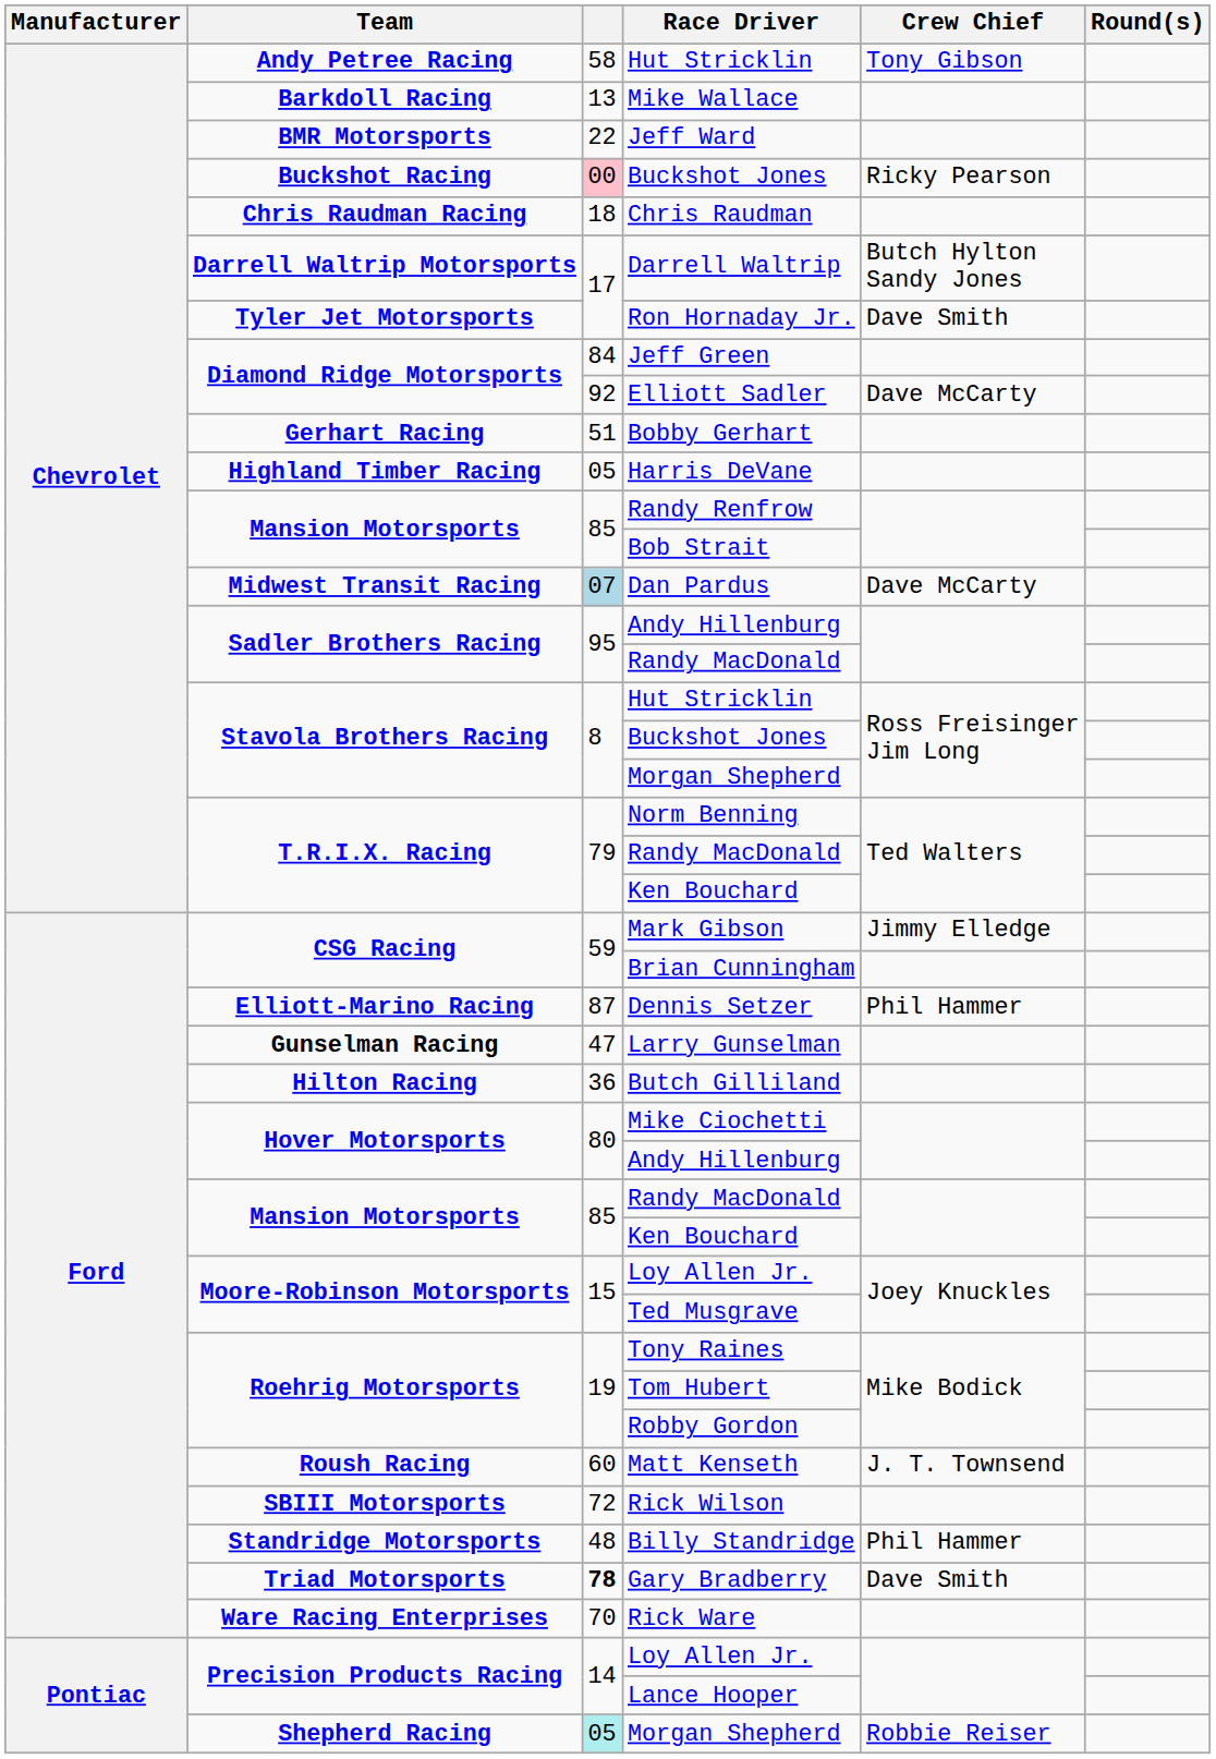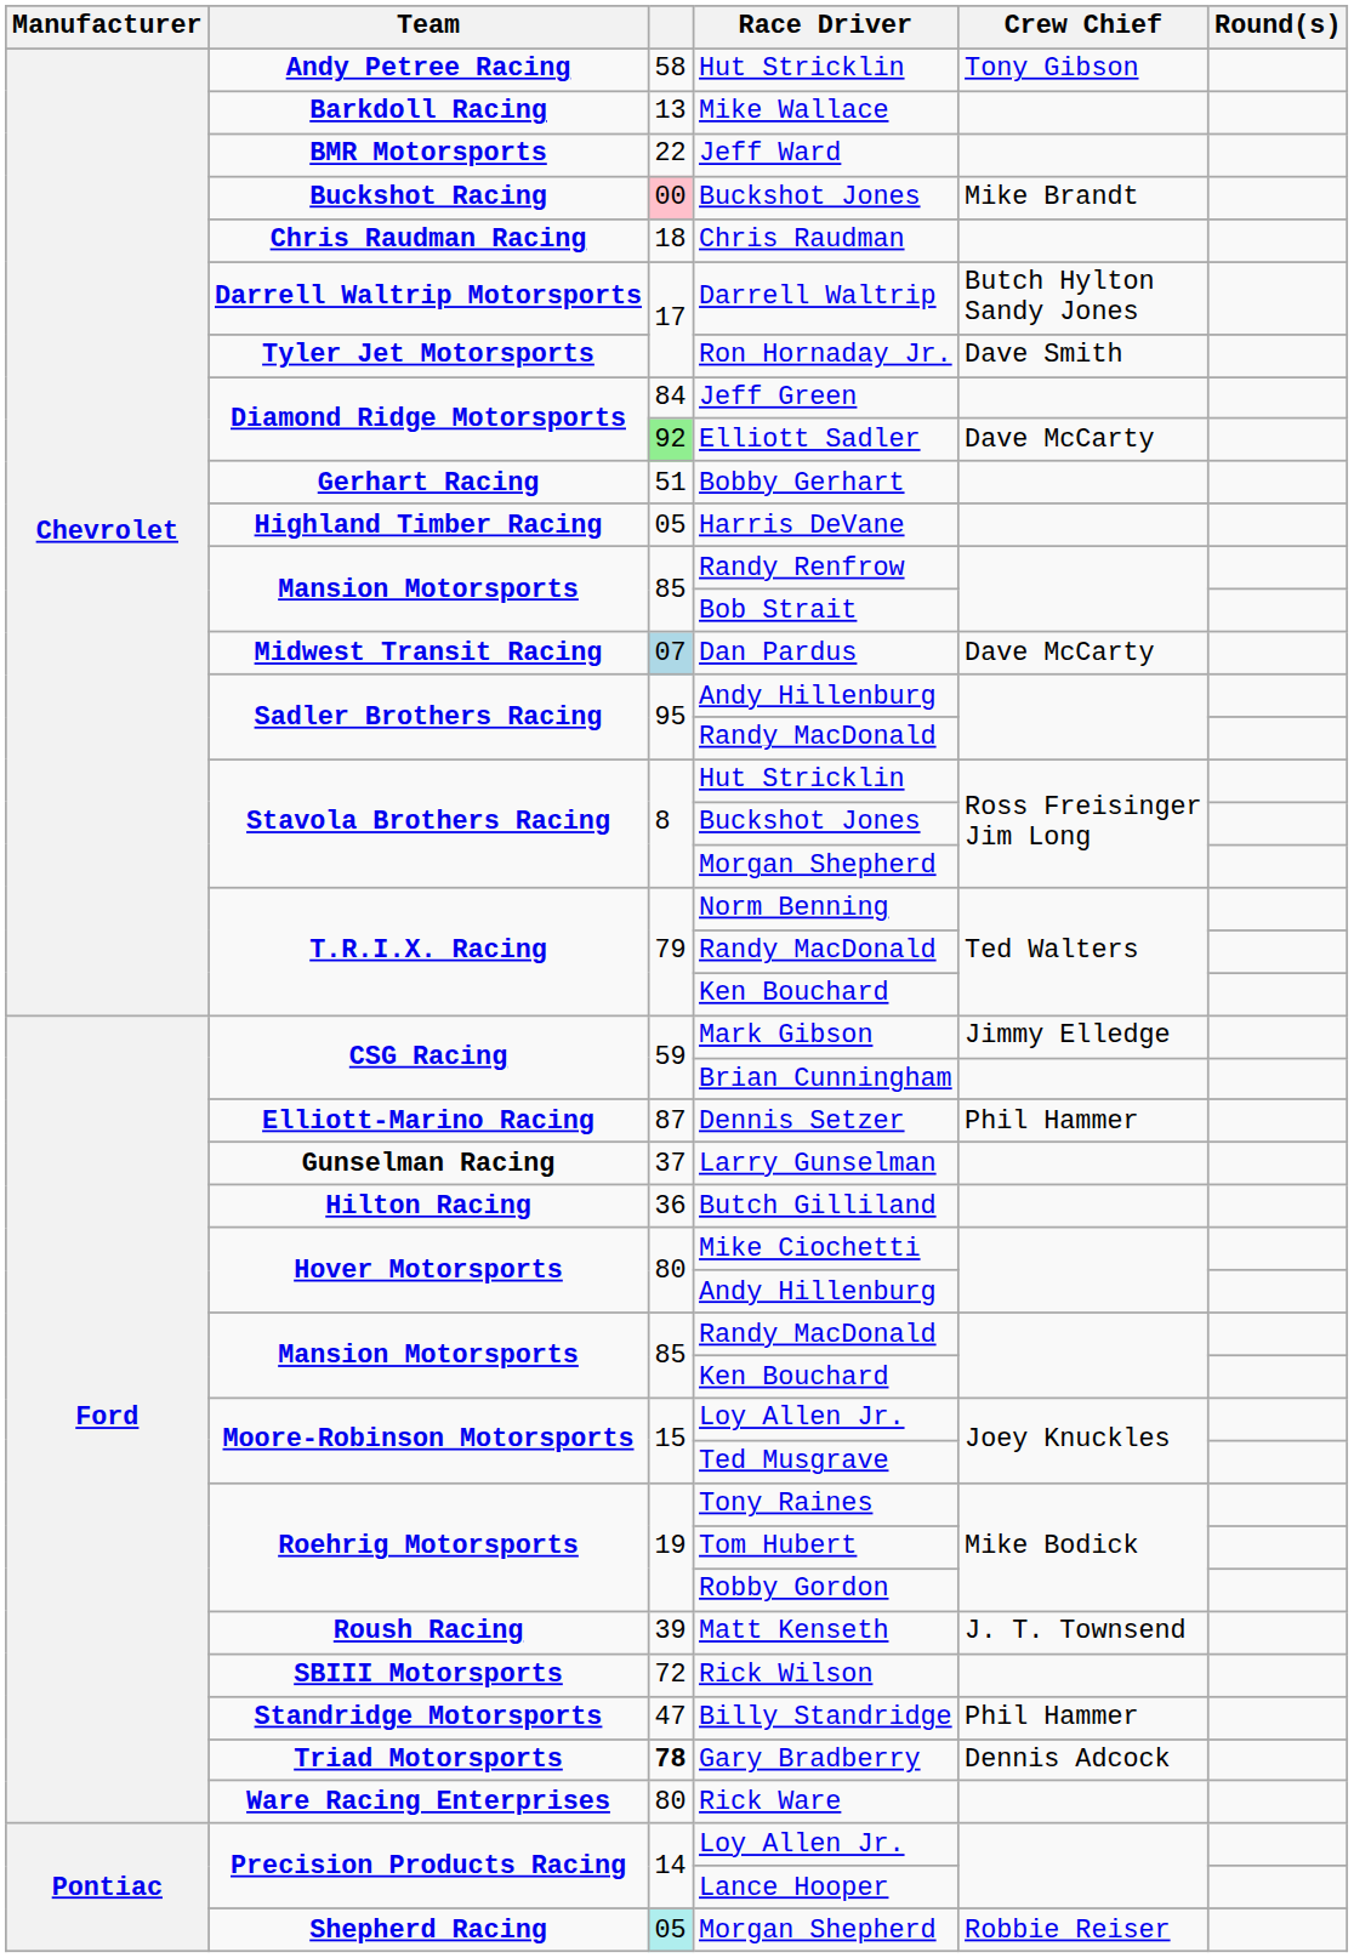 <table class="wikitable sortable" style="font-size: 95%;">
 <tr>
 <th>Manufacturer</th>
 <th>Team</th>
 <th></th>
 <th>Race Driver</th>
 <th>Crew Chief</th>
 <th>Round(s)</th>
 </tr>
 <tr>
 <th rowspan=22><a href='#'>Chevrolet</a></th>
 <td style="text-align:center;"><strong><a href='#'>Andy Petree Racing</a></strong></td>
 <td>58</td>
 <td><a href='#'>Hut Stricklin</a></td>
 <td><a href='#'>Tony Gibson</a></td>
 <td></td>
 </tr>
 <tr>
 <td style="text-align:center;"><strong><a href='#'>Barkdoll Racing</a></strong></td>
 <td>13</td>
 <td><a href='#'>Mike Wallace</a></td>
 <td></td>
 <td></td>
 </tr>
 <tr>
 <td style="text-align:center;"><strong><a href='#'>BMR Motorsports</a></strong></td>
 <td>22</td>
 <td><a href='#'>Jeff Ward</a></td>
 <td></td>
 <td></td>
 </tr>
 <tr>
 <td style="text-align:center;"><strong><a href='#'>Buckshot Racing</a></strong> <small></small></td>
 <td style="background: pink;">00</td>
 <td><a href='#'>Buckshot Jones</a></td>
-<td>Ricky Pearson</td>
+<td>Mike Brandt</td>
 <td></td>
 </tr>
 <tr>
 <td style="text-align:center;"><strong><a href='#'>Chris Raudman Racing</a></strong></td>
 <td>18</td>
 <td><a href='#'>Chris Raudman</a></td>
 <td></td>
 <td></td>
 </tr>
 <tr>
 <td style="text-align:center;"><strong><a href='#'>Darrell Waltrip Motorsports</a></strong></td>
 <td rowspan=2>17</td>
 <td><a href='#'>Darrell Waltrip</a></td>
 <td>Butch Hylton <small></small><br>Sandy Jones <small></small></td>
 <td></td>
 </tr>
 <tr>
 <td style="text-align:center;"><strong><a href='#'>Tyler Jet Motorsports</a></strong></td>
 <td><a href='#'>Ron Hornaday Jr.</a></td>
 <td>Dave Smith</td>
 <td></td>
 </tr>
 <tr>
 <td rowspan=2 style="text-align:center;"><strong><a href='#'>Diamond Ridge Motorsports</a></strong></td>
 <td>84</td>
 <td><a href='#'>Jeff Green</a></td>
 <td></td>
 <td></td>
 </tr>
 <tr>
-<td>92</td>
+<td style="background: lightgreen;">92</td>
 <td><a href='#'>Elliott Sadler</a></td>
 <td>Dave McCarty</td>
 <td></td>
 </tr>
 <tr>
 <td style="text-align:center;"><strong><a href='#'>Gerhart Racing</a></strong></td>
 <td>51</td>
 <td><a href='#'>Bobby Gerhart</a></td>
 <td></td>
 <td></td>
 </tr>
 <tr>
 <td style="text-align:center;"><strong><a href='#'>Highland Timber Racing</a></strong></td>
 <td>05</td>
 <td><a href='#'>Harris DeVane</a></td>
 <td></td>
 <td></td>
 </tr>
 <tr>
 <td rowspan=2 style="text-align:center;"><strong><a href='#'>Mansion Motorsports</a></strong></td>
 <td rowspan=2>85</td>
 <td><a href='#'>Randy Renfrow</a></td>
 <td rowspan=2></td>
 <td></td>
 </tr>
 <tr>
 <td><a href='#'>Bob Strait</a></td>
 <td></td>
 </tr>
 <tr>
 <td style="text-align:center;"><strong><a href='#'>Midwest Transit Racing</a></strong></td>
 <td style="background: lightblue;">07</td>
 <td><a href='#'>Dan Pardus</a></td>
 <td>Dave McCarty</td>
 <td></td>
 </tr>
 <tr>
 <td rowspan=2 style="text-align:center;"><strong><a href='#'>Sadler Brothers Racing</a></strong></td>
 <td rowspan=2>95</td>
 <td><a href='#'>Andy Hillenburg</a></td>
 <td rowspan=2></td>
 <td></td>
 </tr>
 <tr>
 <td><a href='#'>Randy MacDonald</a></td>
 <td></td>
 </tr>
 <tr>
 <td rowspan=3 style="text-align:center;"><strong><a href='#'>Stavola Brothers Racing</a></strong></td>
 <td rowspan=3>8</td>
 <td><a href='#'>Hut Stricklin</a></td>
 <td rowspan=3>Ross Freisinger <small></small><br>Jim Long <small></small></td>
 <td></td>
 </tr>
 <tr>
 <td><a href='#'>Buckshot Jones</a></td>
 <td></td>
 </tr>
 <tr>
 <td><a href='#'>Morgan Shepherd</a></td>
 <td></td>
 </tr>
 <tr>
 <td rowspan=3 style="text-align:center;"><strong><a href='#'>T.R.I.X. Racing</a></strong></td>
 <td rowspan=3>79</td>
 <td><a href='#'>Norm Benning</a></td>
 <td rowspan=3>Ted Walters</td>
 <td></td>
 </tr>
 <tr>
 <td><a href='#'>Randy MacDonald</a></td>
 <td></td>
 </tr>
 <tr>
 <td><a href='#'>Ken Bouchard</a></td>
 <td></td>
 </tr>
 <tr>
 <th rowspan=19><a href='#'>Ford</a></th>
 <td rowspan=2 style="text-align:center;"><strong><a href='#'>CSG Racing</a></strong></td>
 <td rowspan=2>59</td>
 <td><a href='#'>Mark Gibson</a></td>
 <td>Jimmy Elledge</td>
 <td></td>
 </tr>
 <tr>
 <td><a href='#'>Brian Cunningham</a></td>
 <td></td>
 <td></td>
 </tr>
 <tr>
 <td style="text-align:center;"><strong><a href='#'>Elliott-Marino Racing</a></strong></td>
 <td>87</td>
 <td><a href='#'>Dennis Setzer</a></td>
 <td>Phil Hammer</td>
 <td></td>
 </tr>
 <tr>
 <td style="text-align:center;"><strong>Gunselman Racing</strong></td>
-<td>47</td>
+<td>37</td>
 <td><a href='#'>Larry Gunselman</a></td>
 <td></td>
 <td></td>
 </tr>
 <tr>
 <td style="text-align:center;"><strong><a href='#'>Hilton Racing</a></strong></td>
 <td>36</td>
 <td><a href='#'>Butch Gilliland</a></td>
 <td></td>
 <td></td>
 </tr>
 <tr>
 <td rowspan=2 style="text-align:center;"><strong><a href='#'>Hover Motorsports</a></strong></td>
 <td rowspan=2>80</td>
 <td><a href='#'>Mike Ciochetti</a></td>
 <td rowspan=2></td>
 <td></td>
 </tr>
 <tr>
 <td><a href='#'>Andy Hillenburg</a></td>
 <td></td>
 </tr>
 <tr>
 <td rowspan=2 style="text-align:center;"><strong><a href='#'>Mansion Motorsports</a></strong></td>
 <td rowspan=2>85</td>
 <td><a href='#'>Randy MacDonald</a></td>
 <td rowspan=2></td>
 <td></td>
 </tr>
 <tr>
 <td><a href='#'>Ken Bouchard</a></td>
 <td></td>
 </tr>
 <tr>
 <td rowspan=2 style="text-align:center;"><strong><a href='#'>Moore-Robinson Motorsports</a></strong></td>
 <td rowspan=2>15</td>
 <td><a href='#'>Loy Allen Jr.</a></td>
 <td rowspan=2>Joey Knuckles</td>
 <td></td>
 </tr>
 <tr>
 <td><a href='#'>Ted Musgrave</a></td>
 <td></td>
 </tr>
 <tr>
 <td rowspan=3 style="text-align:center;"><strong><a href='#'>Roehrig Motorsports</a></strong></td>
 <td rowspan=3>19</td>
 <td><a href='#'>Tony Raines</a></td>
 <td rowspan=3>Mike Bodick</td>
 <td></td>
 </tr>
 <tr>
 <td><a href='#'>Tom Hubert</a></td>
 <td></td>
 </tr>
 <tr>
 <td><a href='#'>Robby Gordon</a></td>
 <td></td>
 </tr>
 <tr>
 <td style="text-align:center;"><strong><a href='#'>Roush Racing</a></strong></td>
-<td>60</td>
+<td>39</td>
 <td><a href='#'>Matt Kenseth</a></td>
 <td>J. T. Townsend</td>
 <td></td>
 </tr>
 <tr>
 <td style="text-align:center;"><strong><a href='#'>SBIII Motorsports</a></strong></td>
 <td>72</td>
 <td><a href='#'>Rick Wilson</a></td>
 <td></td>
 <td></td>
 </tr>
 <tr>
 <td style="text-align:center;"><strong><a href='#'>Standridge Motorsports</a></strong></td>
-<td>48</td>
+<td>47</td>
 <td><a href='#'>Billy Standridge</a></td>
 <td>Phil Hammer</td>
 <td></td>
 </tr>
 <tr>
 <td style="text-align:center;"><strong><a href='#'>Triad Motorsports</a></strong></td>
 <td><strong>78</strong></td>
 <td><a href='#'>Gary Bradberry</a></td>
-<td>Dave Smith</td>
+<td>Dennis Adcock</td>
 <td></td>
 </tr>
 <tr>
 <td style="text-align:center;"><strong><a href='#'>Ware Racing Enterprises</a></strong></td>
-<td>70</td>
+<td>80</td>
 <td><a href='#'>Rick Ware</a></td>
 <td></td>
 <td></td>
 </tr>
 <tr>
 <th rowspan=3><a href='#'>Pontiac</a></th>
 <td rowspan=2 style="text-align:center;"><strong><a href='#'>Precision Products Racing</a></strong></td>
 <td rowspan=2>14</td>
 <td><a href='#'>Loy Allen Jr.</a></td>
 <td rowspan=2></td>
 <td></td>
 </tr>
 <tr>
 <td><a href='#'>Lance Hooper</a></td>
 <td></td>
 </tr>
 <tr>
 <td style="text-align:center;"><strong><a href='#'>Shepherd Racing</a></strong></td>
 <td style="background: paleturquoise;">05</td>
 <td><a href='#'>Morgan Shepherd</a></td>
 <td><a href='#'>Robbie Reiser</a></td>
 <td></td>
 </tr>
 </table>
